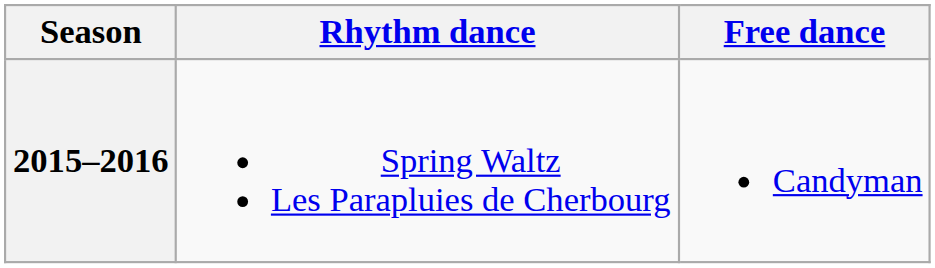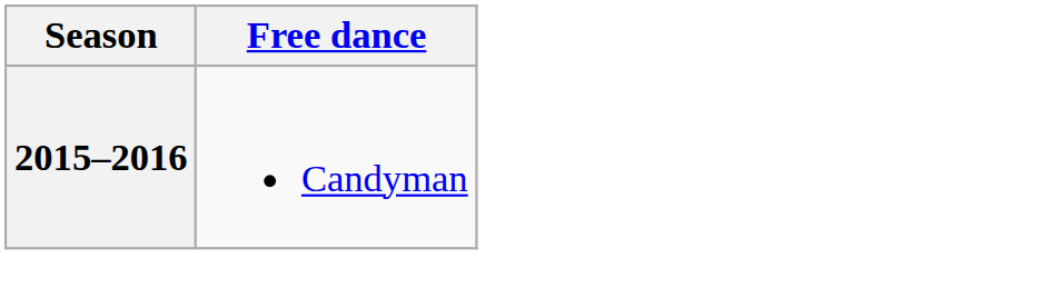 <table class=wikitable style=text-align:center>
 <tr>
 <th>Season</th>
-<th><a href='#'>Rhythm dance</a></th>
 <th><a href='#'>Free dance</a></th>
 </tr>
 <tr>
 <th>2015–2016 <br> </th>
-<td><br><ul><li> <a href='#'>Spring Waltz</a></li><li> <a href='#'>Les Parapluies de Cherbourg</a> <br></li></ul></td>
 <td><br><ul><li><a href='#'>Candyman</a> <br></li></ul></td>
 </tr>
 </table>
